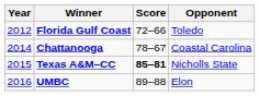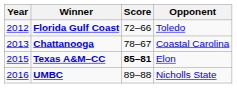 <table class="wikitable">
 <tr>
 <th>Year</th>
 <th>Winner</th>
 <th>Score</th>
 <th>Opponent</th>
 </tr>
 <tr>
 <td><a href='#'>2012</a></td>
 <td><strong><a href='#'>Florida Gulf Coast</a></strong></td>
 <td>72–66</td>
 <td><a href='#'>Toledo</a></td>
 </tr>
 <tr>
-<td><a href='#'>2014</a></td>
+<td><a href='#'>2013</a></td>
 <td><strong><a href='#'>Chattanooga</a></strong></td>
 <td>78–67</td>
 <td><a href='#'>Coastal Carolina</a></td>
 </tr>
 <tr>
 <td><a href='#'>2015</a></td>
 <td><strong><a href='#'>Texas A&M–CC</a></strong></td>
 <td><strong>85–81</strong></td>
-<td><a href='#'>Nicholls State</a></td>
+<td><a href='#'>Elon</a></td>
 </tr>
 <tr>
 <td><a href='#'>2016</a></td>
 <td><strong><a href='#'>UMBC</a></strong></td>
 <td>89–88</td>
-<td><a href='#'>Elon</a></td>
+<td><a href='#'>Nicholls State</a></td>
 </tr>
 </table>
